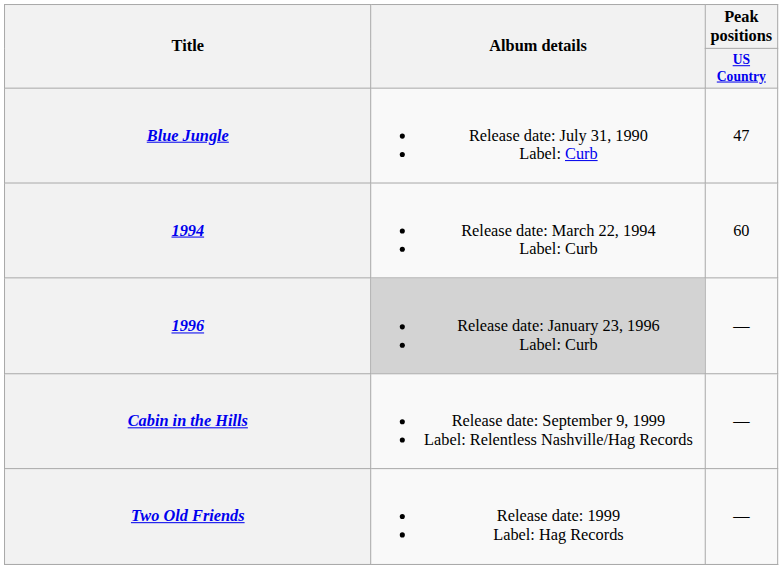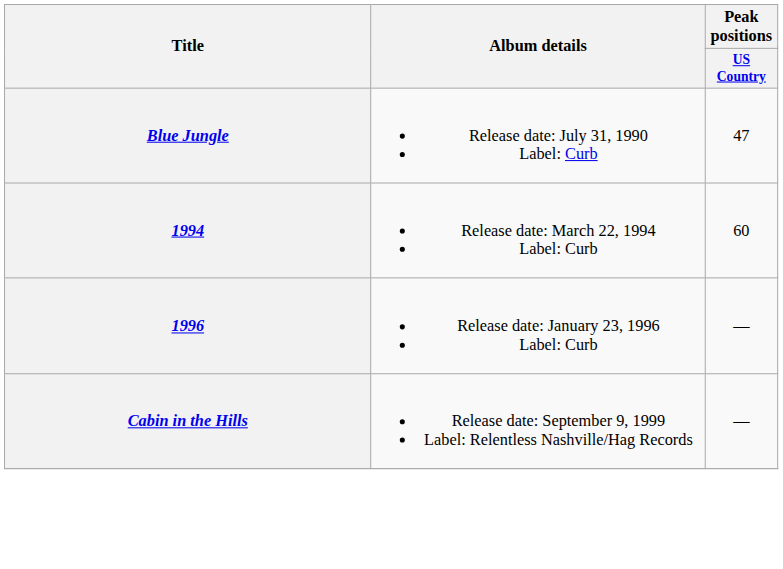 <table class="wikitable plainrowheaders" style="text-align:center;">
 <tr>
 <th rowspan="2" style="width:22em;">Title</th>
 <th rowspan="2" style="width:20em;">Album details</th>
 <th colspan="1">Peak positions<br></th>
 </tr>
 <tr style="font-size:smaller;">
 <th width="65"><a href='#'>US Country</a></th>
 </tr>
 <tr>
 <th scope="row"><em><a href='#'>Blue Jungle</a></em></th>
 <td><br><ul><li>Release date: July 31, 1990</li><li>Label: <a href='#'>Curb</a></li></ul></td>
 <td>47</td>
 </tr>
 <tr>
 <th scope="row"><em><a href='#'>1994</a></em></th>
 <td><br><ul><li>Release date: March 22, 1994</li><li>Label: Curb</li></ul></td>
 <td>60</td>
 </tr>
 <tr>
 <th scope="row"><em><a href='#'>1996</a></em></th>
-<td style="background: lightgrey;"><br><ul><li>Release date: January 23, 1996</li><li>Label: Curb</li></ul></td>
+<td><br><ul><li>Release date: January 23, 1996</li><li>Label: Curb</li></ul></td>
 <td>—</td>
 </tr>
 <tr>
 <th scope="row"><em><a href='#'>Cabin in the Hills</a></em></th>
 <td><br><ul><li>Release date: September 9, 1999</li><li>Label: Relentless Nashville/Hag Records</li></ul></td>
 <td>—</td>
 </tr>
 <tr>
-<th scope="row"><em><a href='#'>Two Old Friends</a></em> </th>
-<td><br><ul><li>Release date: 1999</li><li>Label: Hag Records</li></ul></td>
-<td>—</td>
-</tr>
-<tr>
 </tr>
 </table>
